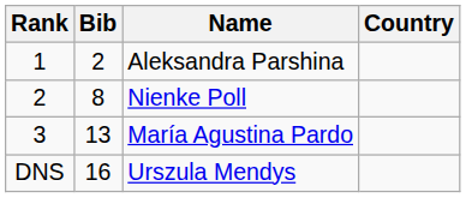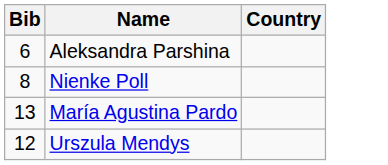 <table class="wikitable" style="text-align:center;">
 <tr>
-<th>Rank</th>
 <th>Bib</th>
 <th>Name</th>
 <th>Country</th>
 </tr>
 <tr>
-<td>1</td>
-<td>2</td>
+<td>6</td>
 <td align=left>Aleksandra Parshina</td>
 <td align=left></td>
 </tr>
 <tr>
-<td>2</td>
 <td>8</td>
 <td align=left><a href='#'>Nienke Poll</a></td>
 <td align=left></td>
 </tr>
 <tr>
-<td>3</td>
 <td>13</td>
 <td align=left><a href='#'>María Agustina Pardo</a></td>
 <td align=left></td>
 </tr>
 <tr>
-<td>DNS</td>
-<td>16</td>
+<td>12</td>
 <td align=left><a href='#'>Urszula Mendys</a></td>
 <td align=left></td>
 </tr>
 </table>
